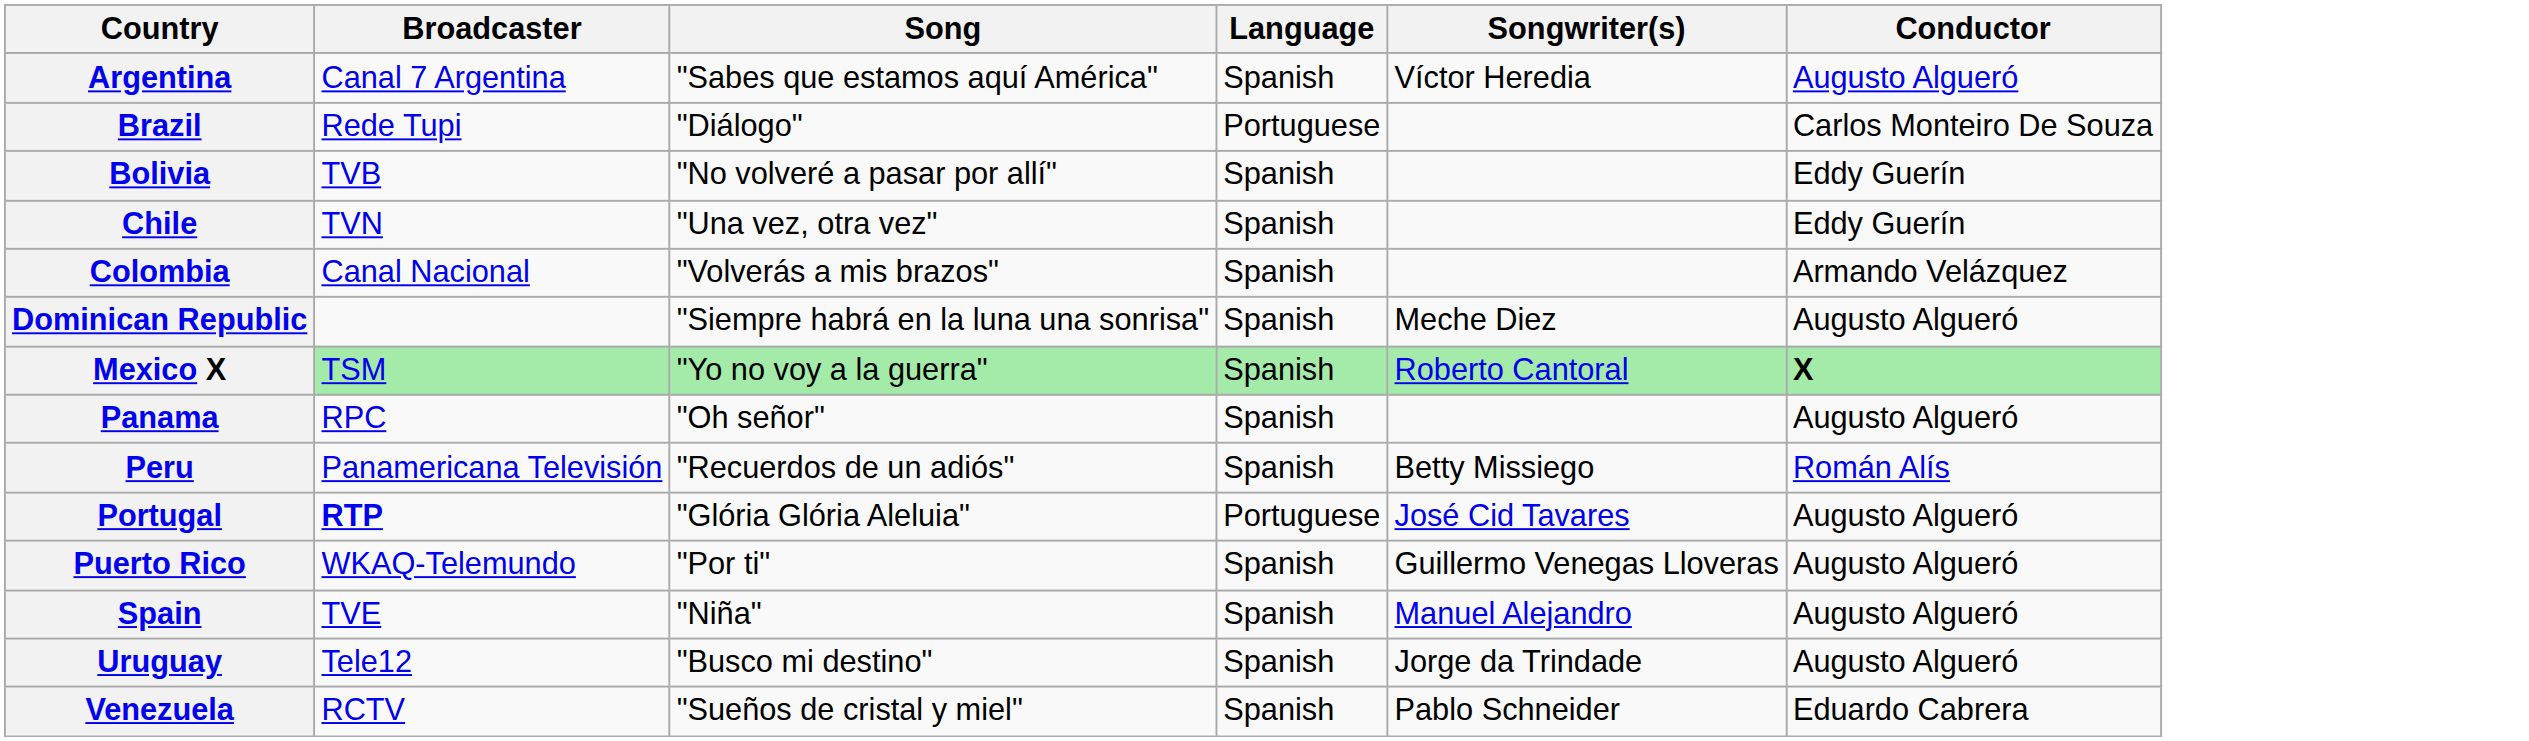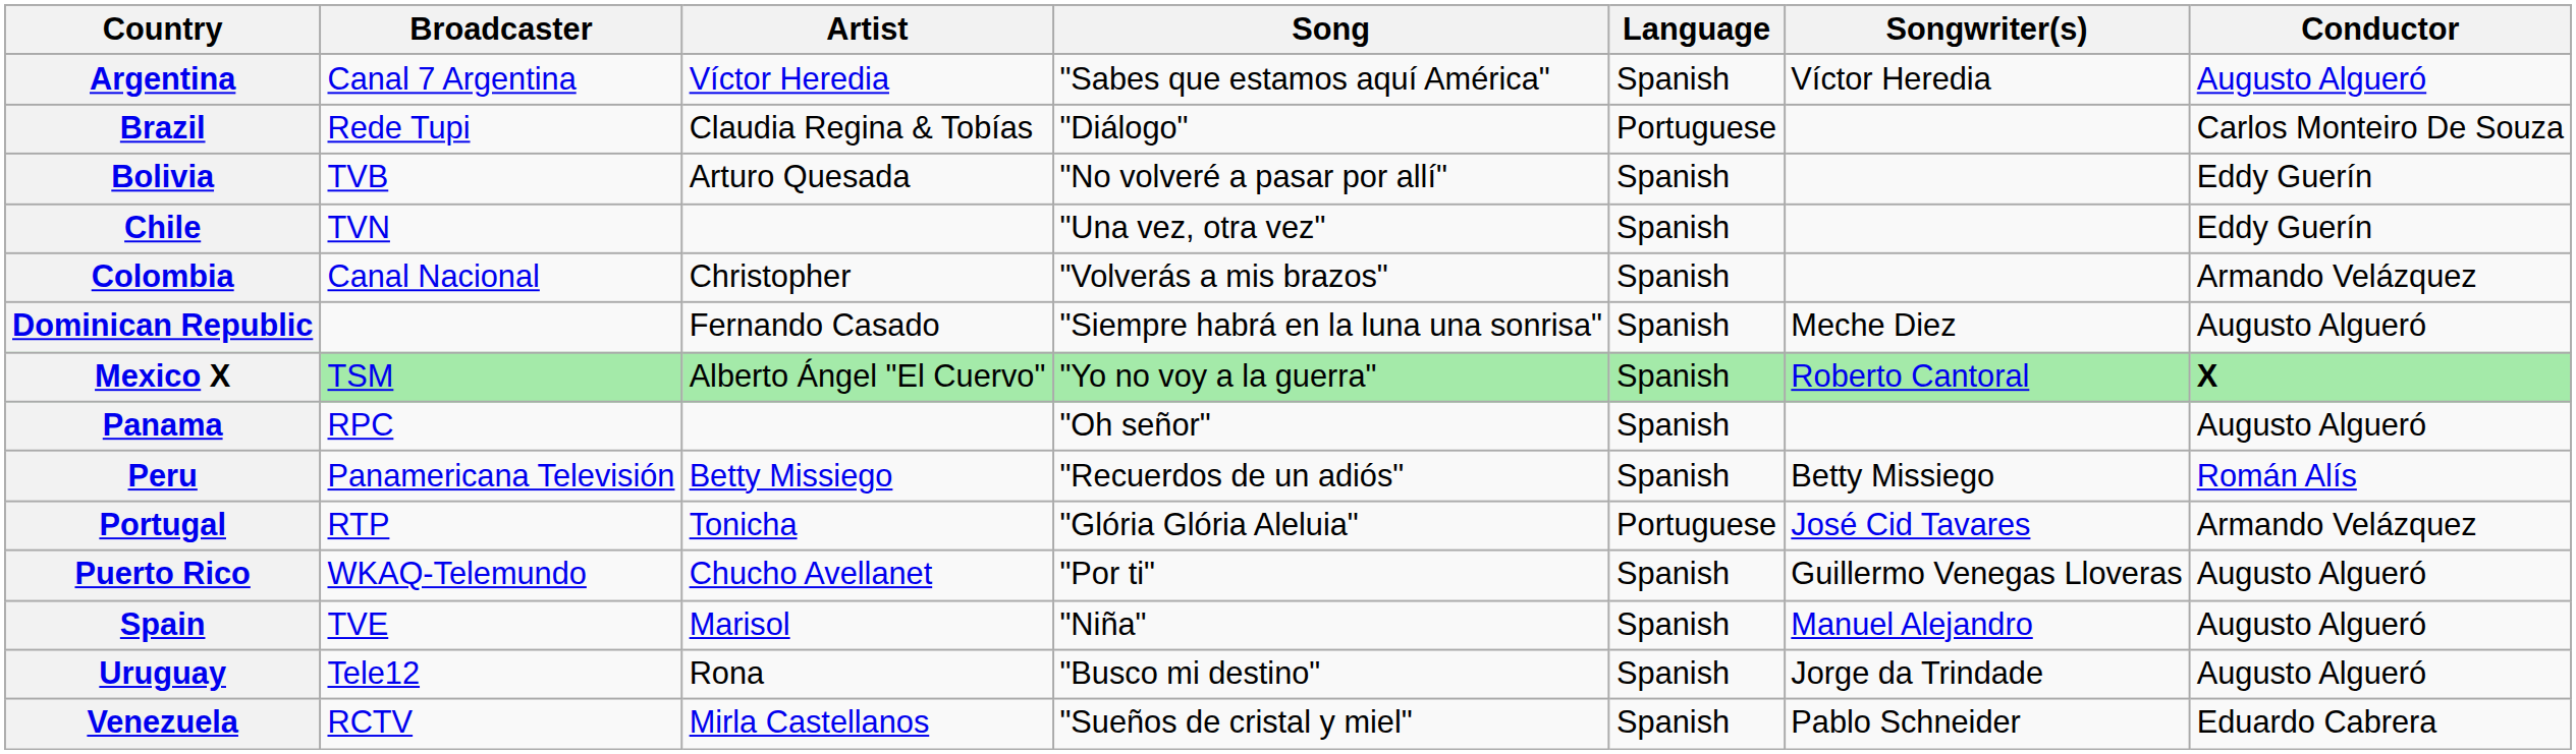 <table class="wikitable plainrowheaders">
 <tr>
 <th scope="col">Country</th>
 <th scope="col">Broadcaster</th>
+<th scope="col">Artist</th>
 <th scope="col">Song</th>
 <th scope="col">Language</th>
 <th scope="col">Songwriter(s)</th>
 <th scope="col">Conductor</th>
 </tr>
 <tr>
 <th scope="row"> <a href='#'>Argentina</a></th>
 <td><a href='#'>Canal 7 Argentina</a></td>
+<td><a href='#'>Víctor Heredia</a></td>
 <td>"Sabes que estamos aquí América"</td>
 <td>Spanish</td>
 <td>Víctor Heredia</td>
 <td><a href='#'>Augusto Algueró</a></td>
 </tr>
 <tr>
 <th scope="row"> <a href='#'>Brazil</a></th>
 <td><a href='#'>Rede Tupi</a></td>
+<td>Claudia Regina & Tobías</td>
 <td>"Diálogo"</td>
 <td>Portuguese</td>
 <td></td>
 <td>Carlos Monteiro De Souza</td>
 </tr>
 <tr>
 <th scope="row"> <a href='#'>Bolivia</a></th>
 <td><a href='#'>TVB</a></td>
+<td>Arturo Quesada</td>
 <td>"No volveré a pasar por allí"</td>
 <td>Spanish</td>
 <td></td>
 <td>Eddy Guerín</td>
 </tr>
 <tr>
 <th scope="row"> <a href='#'>Chile</a></th>
 <td><a href='#'>TVN</a></td>
+<td></td>
 <td>"Una vez, otra vez"</td>
 <td>Spanish</td>
 <td></td>
 <td>Eddy Guerín</td>
 </tr>
 <tr>
 <th scope="row"> <a href='#'>Colombia</a></th>
 <td><a href='#'>Canal Nacional</a></td>
+<td>Christopher</td>
 <td>"Volverás a mis brazos"</td>
 <td>Spanish</td>
 <td></td>
 <td>Armando Velázquez</td>
 </tr>
 <tr>
 <th scope="row"> <a href='#'>Dominican Republic</a></th>
 <td></td>
+<td>Fernando Casado</td>
 <td>"Siempre habrá en la luna una sonrisa"</td>
 <td>Spanish</td>
 <td>Meche Diez</td>
 <td>Augusto Algueró</td>
 </tr>
 <tr style="background:#A4EAA9;">
 <th scope="row"> <a href='#'>Mexico</a> <strong>X</strong></th>
 <td><a href='#'>TSM</a></td>
+<td>Alberto Ángel "El Cuervo"</td>
 <td>"Yo no voy a la guerra"</td>
 <td>Spanish</td>
 <td><a href='#'>Roberto Cantoral</a></td>
 <td><strong>X</strong></td>
 </tr>
 <tr>
 <th scope="row"> <a href='#'>Panama</a></th>
 <td><a href='#'>RPC</a></td>
+<td></td>
 <td>"Oh señor"</td>
 <td>Spanish</td>
 <td></td>
 <td>Augusto Algueró</td>
 </tr>
 <tr>
 <th scope="row"> <a href='#'>Peru</a></th>
 <td><a href='#'>Panamericana Televisión</a></td>
+<td><a href='#'>Betty Missiego</a></td>
 <td>"Recuerdos de un adiós"</td>
 <td>Spanish</td>
 <td>Betty Missiego</td>
 <td><a href='#'>Román Alís</a></td>
 </tr>
 <tr>
 <th scope="row"> <a href='#'>Portugal</a></th>
-<td><strong><a href='#'>RTP</a></strong></td>
+<td><a href='#'>RTP</a></td>
+<td><a href='#'>Tonicha</a></td>
 <td>"Glória Glória Aleluia"</td>
 <td>Portuguese</td>
 <td><a href='#'>José Cid Tavares</a></td>
-<td>Augusto Algueró</td>
+<td>Armando Velázquez</td>
 </tr>
 <tr>
 <th scope="row"> <a href='#'>Puerto Rico</a></th>
 <td><a href='#'>WKAQ-Telemundo</a></td>
+<td><a href='#'>Chucho Avellanet</a></td>
 <td>"Por ti"</td>
 <td>Spanish</td>
 <td>Guillermo Venegas Lloveras</td>
 <td>Augusto Algueró</td>
 </tr>
 <tr>
 <th scope="row"> <a href='#'>Spain</a></th>
 <td><a href='#'>TVE</a></td>
+<td><a href='#'>Marisol</a></td>
 <td>"Niña"</td>
 <td>Spanish</td>
 <td><a href='#'>Manuel Alejandro</a></td>
 <td>Augusto Algueró</td>
 </tr>
 <tr>
 <th scope="row"> <a href='#'>Uruguay</a></th>
 <td><a href='#'>Tele12</a></td>
+<td>Rona</td>
 <td>"Busco mi destino"</td>
 <td>Spanish</td>
 <td>Jorge da Trindade</td>
 <td>Augusto Algueró</td>
 </tr>
 <tr>
 <th scope="row"> <a href='#'>Venezuela</a></th>
 <td><a href='#'>RCTV</a></td>
+<td><a href='#'>Mirla Castellanos</a></td>
 <td>"Sueños de cristal y miel"</td>
 <td>Spanish</td>
 <td>Pablo Schneider</td>
 <td>Eduardo Cabrera</td>
 </tr>
 </table>
